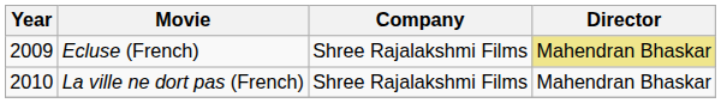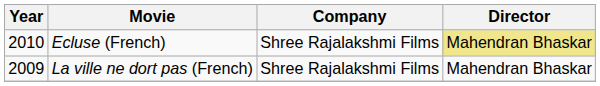 <table class="wikitable">
 <tr>
 <th>Year</th>
 <th>Movie</th>
 <th>Company</th>
 <th>Director</th>
 </tr>
 <tr |>
-<td>2009</td>
+<td>2010</td>
 <td><em>Ecluse</em> (French)</td>
 <td>Shree Rajalakshmi Films</td>
 <td style="background: khaki;">Mahendran Bhaskar</td>
 </tr>
 <tr>
-<td>2010</td>
+<td>2009</td>
 <td><em>La ville ne dort pas</em> (French)</td>
 <td>Shree Rajalakshmi Films</td>
 <td>Mahendran Bhaskar</td>
 </tr>
 <tr>
 </tr>
 </table>
